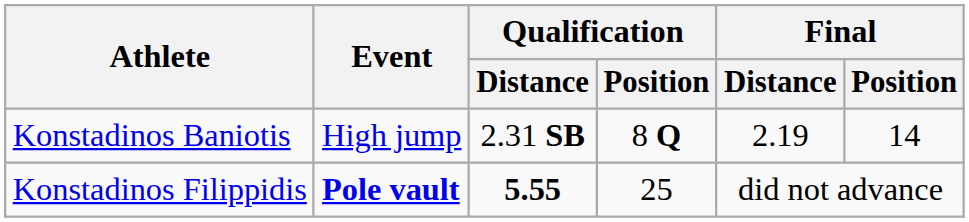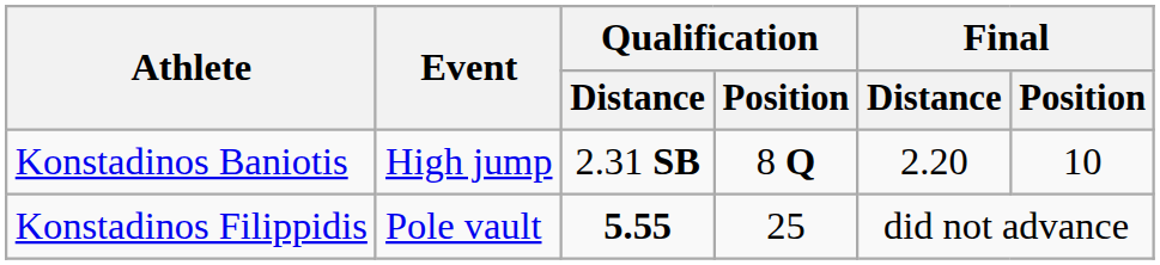 <table class=wikitable style="font-size:90%">
 <tr>
 <th rowspan="2">Athlete</th>
 <th rowspan="2">Event</th>
 <th colspan="2">Qualification</th>
 <th colspan="2">Final</th>
 </tr>
 <tr style="font-size:95%">
 <th>Distance</th>
 <th>Position</th>
 <th>Distance</th>
 <th>Position</th>
 </tr>
 <tr style=text-align:center>
 <td style=text-align:left><a href='#'>Konstadinos Baniotis</a></td>
 <td style=text-align:left><a href='#'>High jump</a></td>
 <td>2.31 <strong>SB</strong></td>
 <td>8 <strong>Q</strong></td>
-<td>2.19</td>
-<td>14</td>
+<td>2.20</td>
+<td>10</td>
 </tr>
 <tr style=text-align:center>
 <td style=text-align:left><a href='#'>Konstadinos Filippidis</a></td>
-<td style=text-align:left><strong><a href='#'>Pole vault</a></strong></td>
+<td style=text-align:left><a href='#'>Pole vault</a></td>
 <td><strong>5.55</strong></td>
 <td>25</td>
 <td colspan="2">did not advance</td>
 </tr>
 </table>
